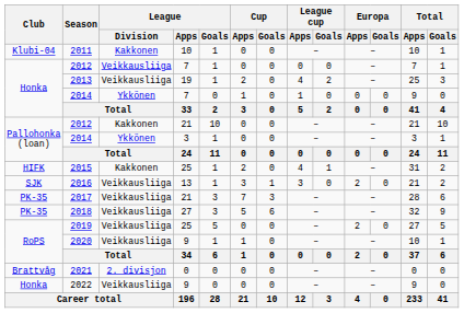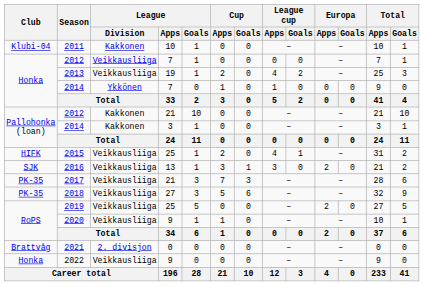 <table class="wikitable" style="text-align: center;">
 <tr>
 <th rowspan="2">Club</th>
 <th rowspan="2">Season</th>
 <th colspan="3">League</th>
 <th colspan="2">Cup</th>
 <th colspan="2">League cup</th>
 <th colspan="2">Europa</th>
 <th colspan="2">Total</th>
 </tr>
 <tr>
 <th>Division</th>
 <th>Apps</th>
 <th>Goals</th>
 <th>Apps</th>
 <th>Goals</th>
 <th>Apps</th>
 <th>Goals</th>
 <th>Apps</th>
 <th>Goals</th>
 <th>Apps</th>
 <th>Goals</th>
 </tr>
 <tr>
 <td valign="center"><a href='#'>Klubi-04</a></td>
 <td><a href='#'>2011</a></td>
 <td><a href='#'>Kakkonen</a></td>
 <td>10</td>
 <td>1</td>
 <td>0</td>
 <td>0</td>
 <td colspan="2">–</td>
 <td colspan="2">–</td>
 <td>10</td>
 <td>1</td>
 </tr>
 <tr>
 <td rowspan="4" valign="center"><a href='#'>Honka</a></td>
 <td><a href='#'>2012</a></td>
 <td><a href='#'>Veikkausliiga</a></td>
 <td>7</td>
 <td>1</td>
 <td>0</td>
 <td>0</td>
 <td>0</td>
 <td>0</td>
 <td colspan="2">–</td>
 <td>7</td>
 <td>1</td>
 </tr>
 <tr>
 <td><a href='#'>2013</a></td>
 <td>Veikkausliiga</td>
 <td>19</td>
 <td>1</td>
 <td>2</td>
 <td>0</td>
 <td>4</td>
 <td>2</td>
 <td colspan="2">–</td>
 <td>25</td>
 <td>3</td>
 </tr>
 <tr>
 <td><a href='#'>2014</a></td>
 <td><a href='#'>Ykkönen</a></td>
 <td>7</td>
 <td>0</td>
 <td>1</td>
 <td>0</td>
 <td>1</td>
 <td>0</td>
 <td>0</td>
 <td>0</td>
 <td>9</td>
 <td>0</td>
 </tr>
 <tr>
 <th colspan="2">Total</th>
 <th>33</th>
 <th>2</th>
 <th>3</th>
 <th>0</th>
 <th>5</th>
 <th>2</th>
 <th>0</th>
 <th>0</th>
 <th>41</th>
 <th>4</th>
 </tr>
 <tr>
 <td rowspan="3" valign="center"><a href='#'>Pallohonka</a> (loan)</td>
 <td><a href='#'>2012</a></td>
 <td>Kakkonen</td>
 <td>21</td>
 <td>10</td>
 <td>0</td>
 <td>0</td>
 <td colspan="2">–</td>
 <td colspan="2">–</td>
 <td>21</td>
 <td>10</td>
 </tr>
 <tr>
 <td><a href='#'>2014</a></td>
-<td><a href='#'>Ykkönen</a></td>
+<td>Kakkonen</td>
 <td>3</td>
 <td>1</td>
 <td>0</td>
 <td>0</td>
 <td colspan="2">–</td>
 <td colspan="2">–</td>
 <td>3</td>
 <td>1</td>
 </tr>
 <tr>
 <th colspan="2">Total</th>
 <th>24</th>
 <th>11</th>
 <th>0</th>
 <th>0</th>
 <th>0</th>
 <th>0</th>
 <th>0</th>
 <th>0</th>
 <th>24</th>
 <th>11</th>
 </tr>
 <tr>
 <td valign="center"><a href='#'>HIFK</a></td>
 <td><a href='#'>2015</a></td>
-<td>Kakkonen</td>
+<td>Veikkausliiga</td>
 <td>25</td>
 <td>1</td>
 <td>2</td>
 <td>0</td>
 <td>4</td>
 <td>1</td>
 <td colspan="2">–</td>
 <td>31</td>
 <td>2</td>
 </tr>
 <tr>
 <td valign="center"><a href='#'>SJK</a></td>
 <td><a href='#'>2016</a></td>
 <td>Veikkausliiga</td>
 <td>13</td>
 <td>1</td>
 <td>3</td>
 <td>1</td>
 <td>3</td>
 <td>0</td>
 <td>2</td>
 <td>0</td>
 <td>21</td>
 <td>2</td>
 </tr>
 <tr>
 <td><a href='#'>PK-35</a></td>
 <td><a href='#'>2017</a></td>
 <td>Veikkausliiga</td>
 <td>21</td>
 <td>3</td>
 <td>7</td>
 <td>3</td>
 <td colspan="2">–</td>
 <td colspan="2">–</td>
 <td>28</td>
 <td>6</td>
 </tr>
 <tr>
 <td><a href='#'>PK-35</a></td>
 <td><a href='#'>2018</a></td>
 <td>Veikkausliiga</td>
 <td>27</td>
 <td>3</td>
 <td>5</td>
 <td>6</td>
 <td colspan="2">–</td>
 <td colspan="2">–</td>
 <td>32</td>
 <td>9</td>
 </tr>
 <tr>
 <td rowspan=3><a href='#'>RoPS</a></td>
 <td><a href='#'>2019</a></td>
 <td>Veikkausliiga</td>
 <td>25</td>
 <td>5</td>
 <td>0</td>
 <td>0</td>
 <td colspan="2">–</td>
 <td>2</td>
 <td>0</td>
 <td>27</td>
 <td>5</td>
 </tr>
 <tr>
 <td><a href='#'>2020</a></td>
 <td>Veikkausliiga</td>
 <td>9</td>
 <td>1</td>
 <td>1</td>
 <td>0</td>
 <td colspan="2">–</td>
 <td colspan="2">–</td>
 <td>10</td>
 <td>1</td>
 </tr>
 <tr>
 <th colspan=2>Total</th>
 <th>34</th>
 <th>6</th>
 <th>1</th>
 <th>0</th>
 <th>0</th>
 <th>0</th>
 <th>2</th>
 <th>0</th>
 <th>37</th>
 <th>6</th>
 </tr>
 <tr>
 <td><a href='#'>Brattvåg</a></td>
 <td><a href='#'>2021</a></td>
 <td><a href='#'>2. divisjon</a></td>
 <td>0</td>
 <td>0</td>
 <td>0</td>
 <td>0</td>
 <td colspan="2">–</td>
 <td colspan="2">–</td>
 <td>0</td>
 <td>0</td>
 </tr>
 <tr>
 <td><a href='#'>Honka</a></td>
 <td>2022</td>
 <td>Veikkausliiga</td>
 <td>9</td>
 <td>0</td>
 <td>0</td>
 <td>0</td>
 <td colspan="2">–</td>
 <td colspan="2">–</td>
 <td>9</td>
 <td>0</td>
 </tr>
 <tr>
 <th colspan="3">Career total</th>
 <th>196</th>
 <th>28</th>
 <th>21</th>
 <th>10</th>
 <th>12</th>
 <th>3</th>
 <th>4</th>
 <th>0</th>
 <th>233</th>
 <th>41</th>
 </tr>
 </table>
